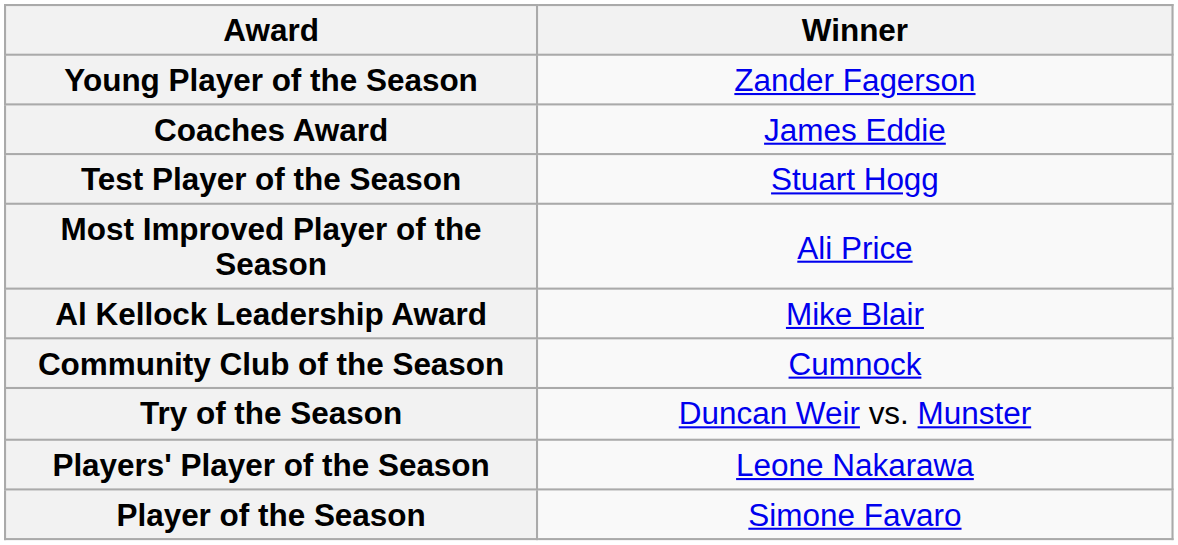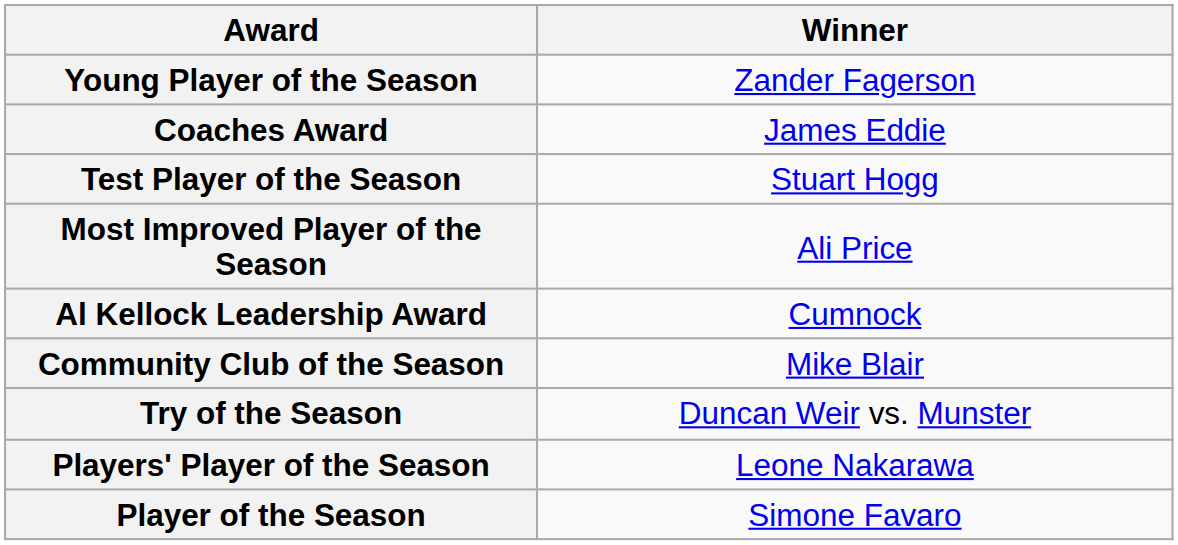 <table class="wikitable" style="font-size:95%; text-align:center;">
 <tr>
 <th style="width:250px;">Award</th>
 <th style="width:300px;">Winner</th>
 </tr>
 <tr>
 <th>Young Player of the Season</th>
 <td> <a href='#'>Zander Fagerson</a></td>
 </tr>
 <tr>
 <th>Coaches Award</th>
 <td> <a href='#'>James Eddie</a></td>
 </tr>
 <tr>
 <th>Test Player of the Season</th>
 <td> <a href='#'>Stuart Hogg</a></td>
 </tr>
 <tr>
 <th>Most Improved Player of the Season</th>
 <td> <a href='#'>Ali Price</a></td>
 </tr>
 <tr>
 <th>Al Kellock Leadership Award</th>
-<td> <a href='#'>Mike Blair</a></td>
+<td><a href='#'>Cumnock</a></td>
 </tr>
 <tr>
 <th>Community Club of the Season</th>
-<td><a href='#'>Cumnock</a></td>
+<td> <a href='#'>Mike Blair</a></td>
 </tr>
 <tr>
 <th>Try of the Season</th>
 <td> <a href='#'>Duncan Weir</a> vs.  <a href='#'>Munster</a></td>
 </tr>
 <tr>
 <th>Players' Player of the Season</th>
 <td> <a href='#'>Leone Nakarawa</a></td>
 </tr>
 <tr>
 <th>Player of the Season</th>
 <td> <a href='#'>Simone Favaro</a></td>
 </tr>
 </table>
